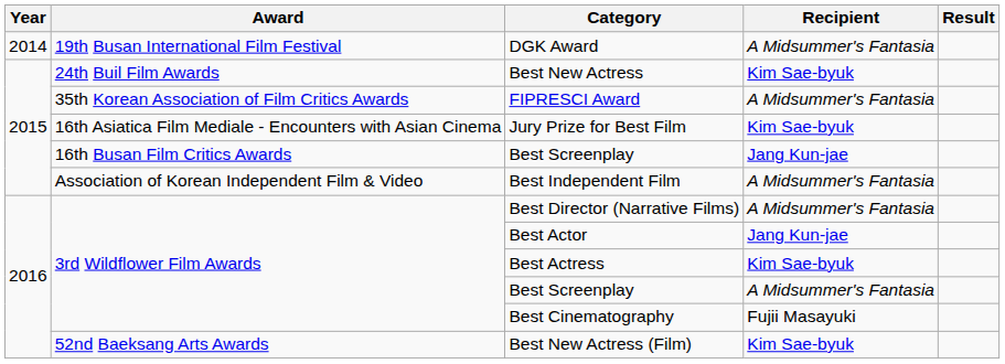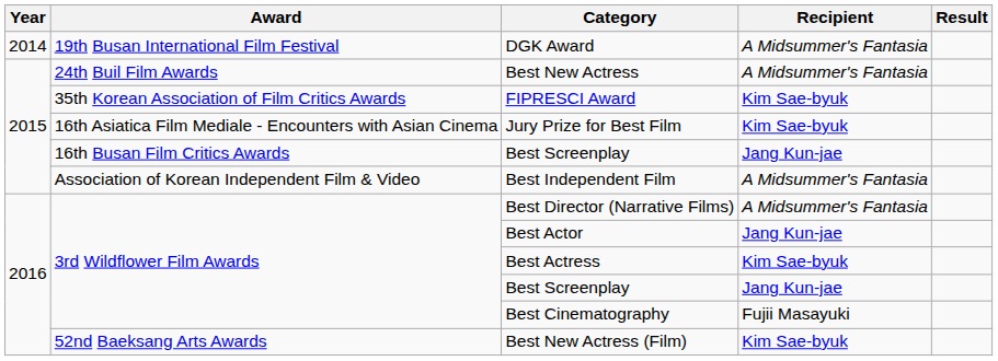 <table class="wikitable">
 <tr>
 <th>Year</th>
 <th>Award</th>
 <th>Category</th>
 <th>Recipient</th>
 <th>Result</th>
 </tr>
 <tr>
 <td>2014</td>
 <td><a href='#'>19th</a> <a href='#'>Busan International Film Festival</a></td>
 <td>DGK Award</td>
 <td><em>A Midsummer's Fantasia</em></td>
 <td></td>
 </tr>
 <tr>
 <td rowspan=5>2015</td>
 <td><a href='#'>24th</a> <a href='#'>Buil Film Awards</a></td>
 <td>Best New Actress</td>
-<td><a href='#'>Kim Sae-byuk</a></td>
+<td><em>A Midsummer's Fantasia</em></td>
 <td></td>
 </tr>
 <tr>
 <td>35th <a href='#'>Korean Association of Film Critics Awards</a></td>
 <td><a href='#'>FIPRESCI Award</a></td>
-<td><em>A Midsummer's Fantasia</em></td>
+<td><a href='#'>Kim Sae-byuk</a></td>
 <td></td>
 </tr>
 <tr>
 <td>16th Asiatica Film Mediale - Encounters with Asian Cinema</td>
 <td>Jury Prize for Best Film</td>
 <td><a href='#'>Kim Sae-byuk</a></td>
 <td></td>
 </tr>
 <tr>
 <td>16th <a href='#'>Busan Film Critics Awards</a></td>
 <td>Best Screenplay</td>
 <td><a href='#'>Jang Kun-jae</a></td>
 <td></td>
 </tr>
 <tr>
 <td>Association of Korean Independent Film & Video</td>
 <td>Best Independent Film</td>
 <td><em>A Midsummer's Fantasia</em></td>
 <td></td>
 </tr>
 <tr>
 <td rowspan=6>2016</td>
 <td rowspan=5><a href='#'>3rd</a> <a href='#'>Wildflower Film Awards</a></td>
 <td>Best Director (Narrative Films)</td>
 <td><em>A Midsummer's Fantasia</em></td>
 <td></td>
 </tr>
 <tr>
 <td>Best Actor</td>
 <td><a href='#'>Jang Kun-jae</a></td>
 <td></td>
 </tr>
 <tr>
 <td>Best Actress</td>
 <td><a href='#'>Kim Sae-byuk</a></td>
 <td></td>
 </tr>
 <tr>
 <td>Best Screenplay</td>
-<td><em>A Midsummer's Fantasia</em></td>
+<td><a href='#'>Jang Kun-jae</a></td>
 <td></td>
 </tr>
 <tr>
 <td>Best Cinematography</td>
 <td>Fujii Masayuki</td>
 <td></td>
 </tr>
 <tr>
 <td><a href='#'>52nd</a> <a href='#'>Baeksang Arts Awards</a></td>
 <td>Best New Actress (Film)</td>
 <td><a href='#'>Kim Sae-byuk</a></td>
 <td></td>
 </tr>
 </table>
